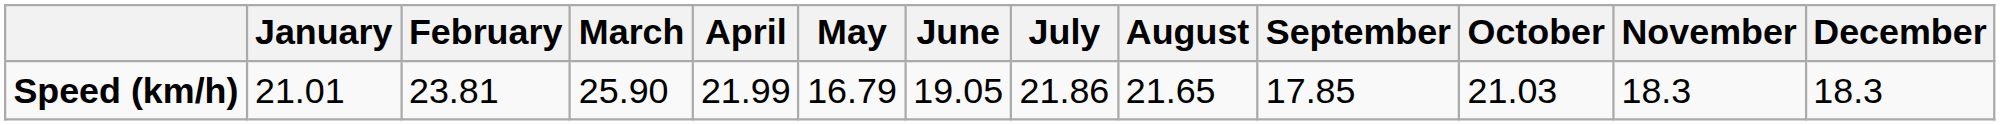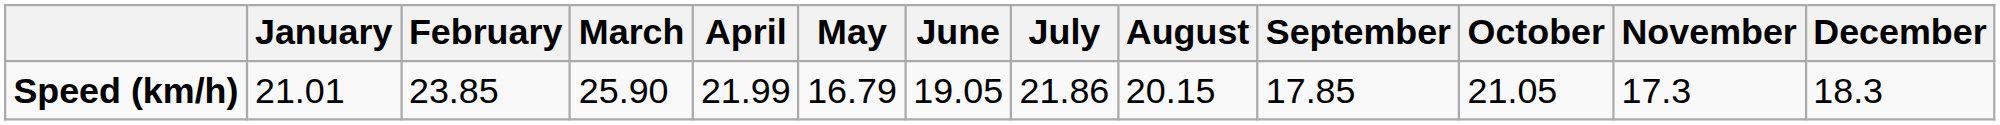 <table class="wikitable">
 <tr>
 <th></th>
 <th>January</th>
 <th>February</th>
 <th>March</th>
 <th>April</th>
 <th>May</th>
 <th>June</th>
 <th>July</th>
 <th>August</th>
 <th>September</th>
 <th>October</th>
 <th>November</th>
 <th>December</th>
 </tr>
 <tr>
 <td><strong>Speed (km/h)</strong></td>
 <td>21.01</td>
-<td>23.81</td>
+<td>23.85</td>
 <td>25.90</td>
 <td>21.99</td>
 <td>16.79</td>
 <td>19.05</td>
 <td>21.86</td>
-<td>21.65</td>
+<td>20.15</td>
 <td>17.85</td>
-<td>21.03</td>
-<td>18.3</td>
+<td>21.05</td>
+<td>17.3</td>
 <td>18.3</td>
 </tr>
 </table>
